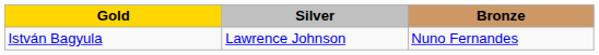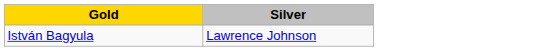 <table class="wikitable" style="text-align:left">
 <tr align="center">
 <td width=235 bgcolor=gold><strong>Gold</strong></td>
 <td width=200 bgcolor=silver><strong>Silver</strong></td>
-<td width=200 bgcolor=CC9966><strong>Bronze</strong></td>
 </tr>
 <tr>
 <td><a href='#'>István Bagyula</a><br><em></em></td>
 <td><a href='#'>Lawrence Johnson</a><br><em></em></td>
-<td><a href='#'>Nuno Fernandes</a><br><em></em></td>
 </tr>
 </table>
